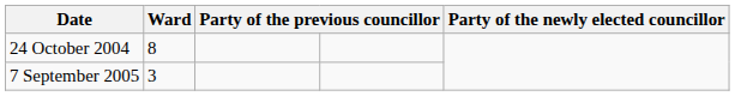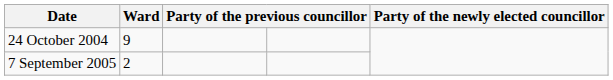 <table class="wikitable">
 <tr>
 <th>Date</th>
 <th>Ward</th>
 <th colspan=2>Party of the previous councillor</th>
 <th colspan=2>Party of the newly elected councillor</th>
 </tr>
 <tr>
 <td>24 October 2004</td>
-<td>8</td>
+<td>9</td>
 <td></td>
 <td></td>
 </tr>
 <tr>
 <td>7 September 2005</td>
-<td>3</td>
+<td>2</td>
 <td></td>
 <td></td>
 </tr>
 </table>
